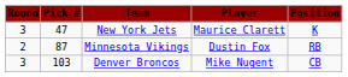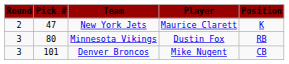 <table class="wikitable" style="text-align:center">
 <tr style="background:#900;">
 <td><strong><span>Round</span></strong></td>
 <td><strong><span>Pick #</span></strong></td>
 <td><strong><span>Team</span></strong></td>
 <td><strong><span>Player</span></strong></td>
 <td><strong><span>Position</span></strong></td>
 </tr>
 <tr>
-<td>3</td>
+<td>2</td>
 <td align=center>47</td>
 <td><a href='#'>New York Jets</a></td>
 <td><a href='#'>Maurice Clarett</a></td>
 <td><a href='#'>K</a></td>
 </tr>
 <tr>
-<td>2</td>
-<td align=center>87</td>
+<td>3</td>
+<td align=center>80</td>
 <td><a href='#'>Minnesota Vikings</a></td>
 <td><a href='#'>Dustin Fox</a></td>
 <td><a href='#'>RB</a></td>
 </tr>
 <tr>
 <td>3</td>
-<td align=center>103</td>
+<td align=center>101</td>
 <td><a href='#'>Denver Broncos</a></td>
 <td><a href='#'>Mike Nugent</a></td>
 <td><a href='#'>CB</a></td>
 </tr>
 </table>
